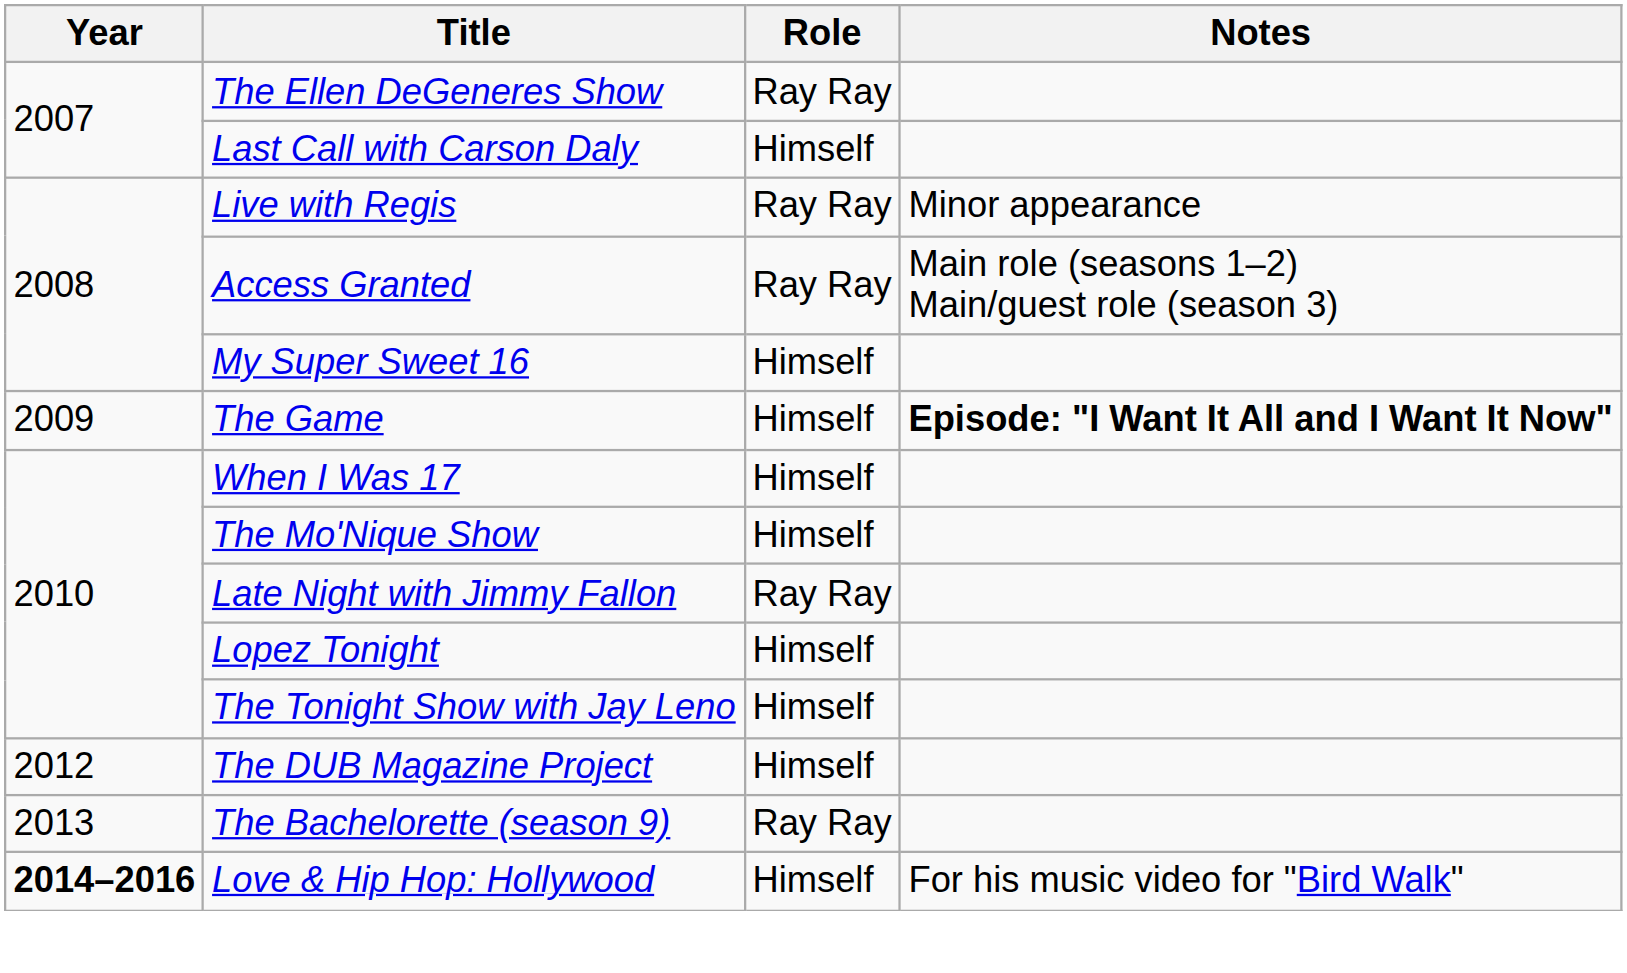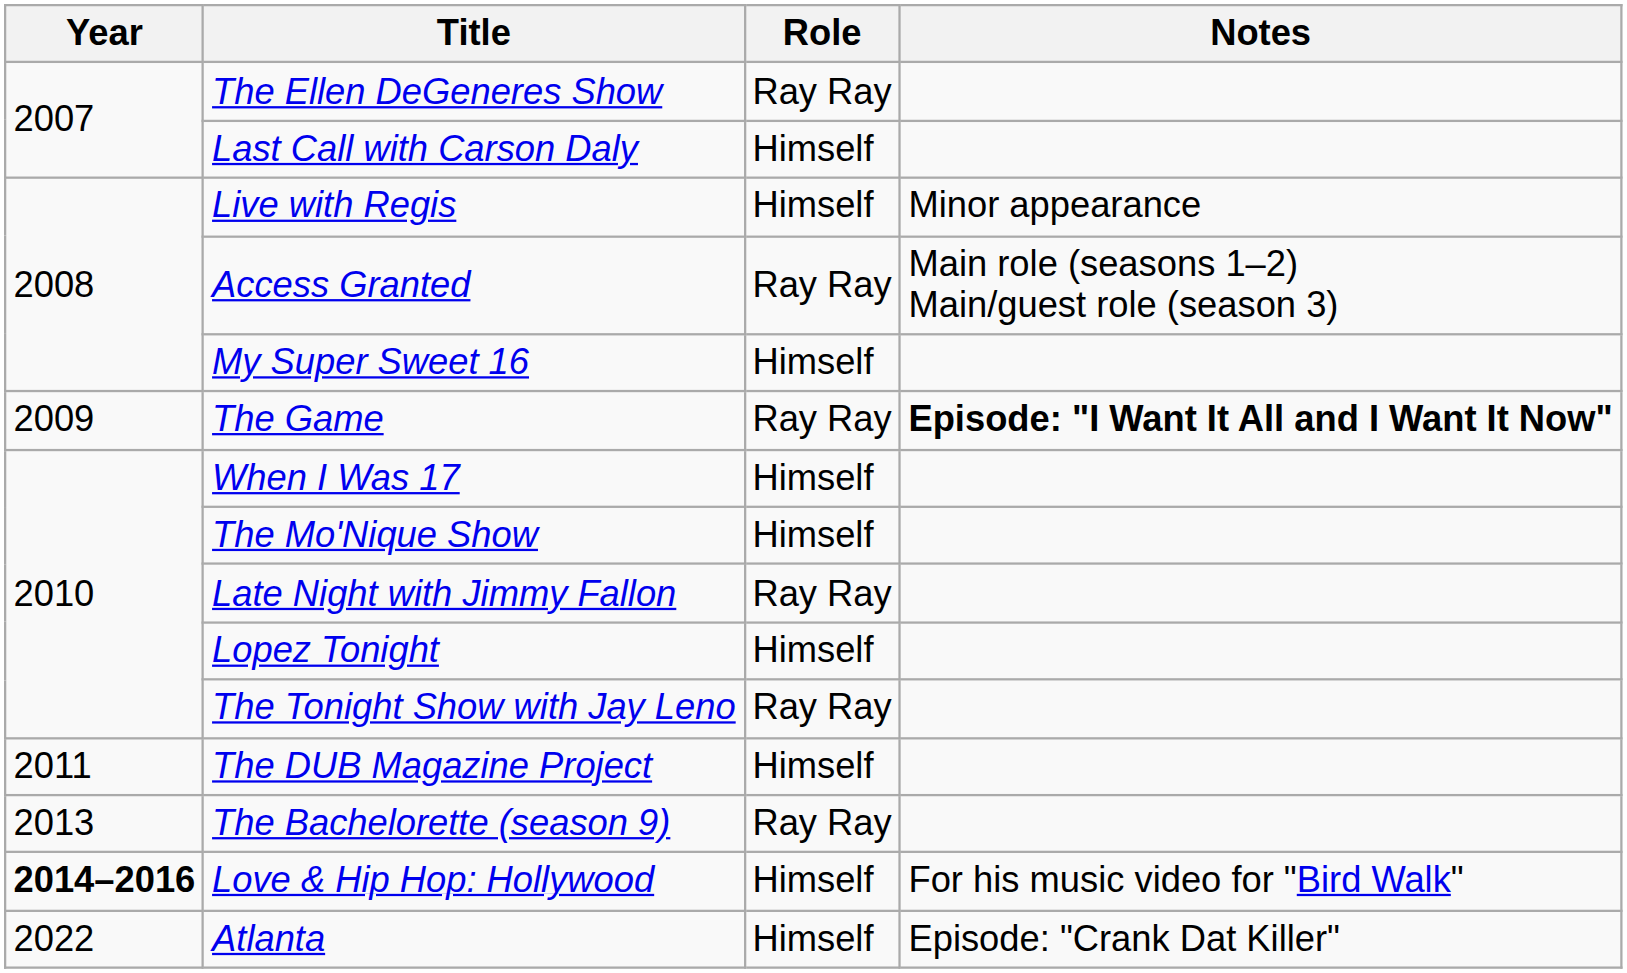 <table class="wikitable">
 <tr>
 <th>Year</th>
 <th>Title</th>
 <th>Role</th>
 <th>Notes</th>
 </tr>
 <tr>
 <td rowspan="2">2007</td>
 <td><em><a href='#'>The Ellen DeGeneres Show</a></em></td>
 <td>Ray Ray</td>
 <td></td>
 </tr>
 <tr>
 <td><em><a href='#'>Last Call with Carson Daly</a></em></td>
 <td>Himself</td>
 <td></td>
 </tr>
 <tr>
 <td rowspan="3">2008</td>
 <td><em><a href='#'>Live with Regis</a></em></td>
-<td>Ray Ray</td>
+<td>Himself</td>
 <td>Minor appearance</td>
 </tr>
 <tr>
 <td><em><a href='#'>Access Granted</a></em></td>
 <td>Ray Ray</td>
 <td>Main role (seasons 1–2)<br>Main/guest role (season 3)</td>
 </tr>
 <tr>
 <td><em><a href='#'>My Super Sweet 16</a></em></td>
 <td>Himself</td>
 <td></td>
 </tr>
 <tr>
 <td>2009</td>
 <td><em><a href='#'>The Game</a></em></td>
-<td>Himself</td>
+<td>Ray Ray</td>
 <td><strong>Episode: "I Want It All and I Want It Now"</strong></td>
 </tr>
 <tr>
 <td rowspan="5">2010</td>
 <td><em><a href='#'>When I Was 17</a></em></td>
 <td>Himself</td>
 <td></td>
 </tr>
 <tr>
 <td><em><a href='#'>The Mo'Nique Show</a></em></td>
 <td>Himself</td>
 <td></td>
 </tr>
 <tr>
 <td><em><a href='#'>Late Night with Jimmy Fallon</a></em></td>
 <td>Ray Ray</td>
 <td></td>
 </tr>
 <tr>
 <td><em><a href='#'>Lopez Tonight</a></em></td>
 <td>Himself</td>
 <td></td>
 </tr>
 <tr>
 <td><em><a href='#'>The Tonight Show with Jay Leno</a></em></td>
-<td>Himself</td>
+<td>Ray Ray</td>
 <td></td>
 </tr>
 <tr>
-<td>2012</td>
+<td>2011</td>
 <td><em><a href='#'>The DUB Magazine Project</a></em></td>
 <td>Himself</td>
 <td></td>
 </tr>
 <tr>
 <td>2013</td>
 <td><em><a href='#'>The Bachelorette (season 9)</a></em></td>
 <td>Ray Ray</td>
 <td></td>
 </tr>
 <tr>
 <td><strong>2014–2016</strong></td>
 <td><em><a href='#'>Love & Hip Hop: Hollywood</a></em></td>
 <td>Himself</td>
 <td>For his music video for "<a href='#'>Bird Walk</a>"</td>
 </tr>
+<tr>
+<td>2022</td>
+<td><em><a href='#'>Atlanta</a></em></td>
+<td>Himself</td>
+<td>Episode: "Crank Dat Killer"</td>
+</tr>
 </table>
